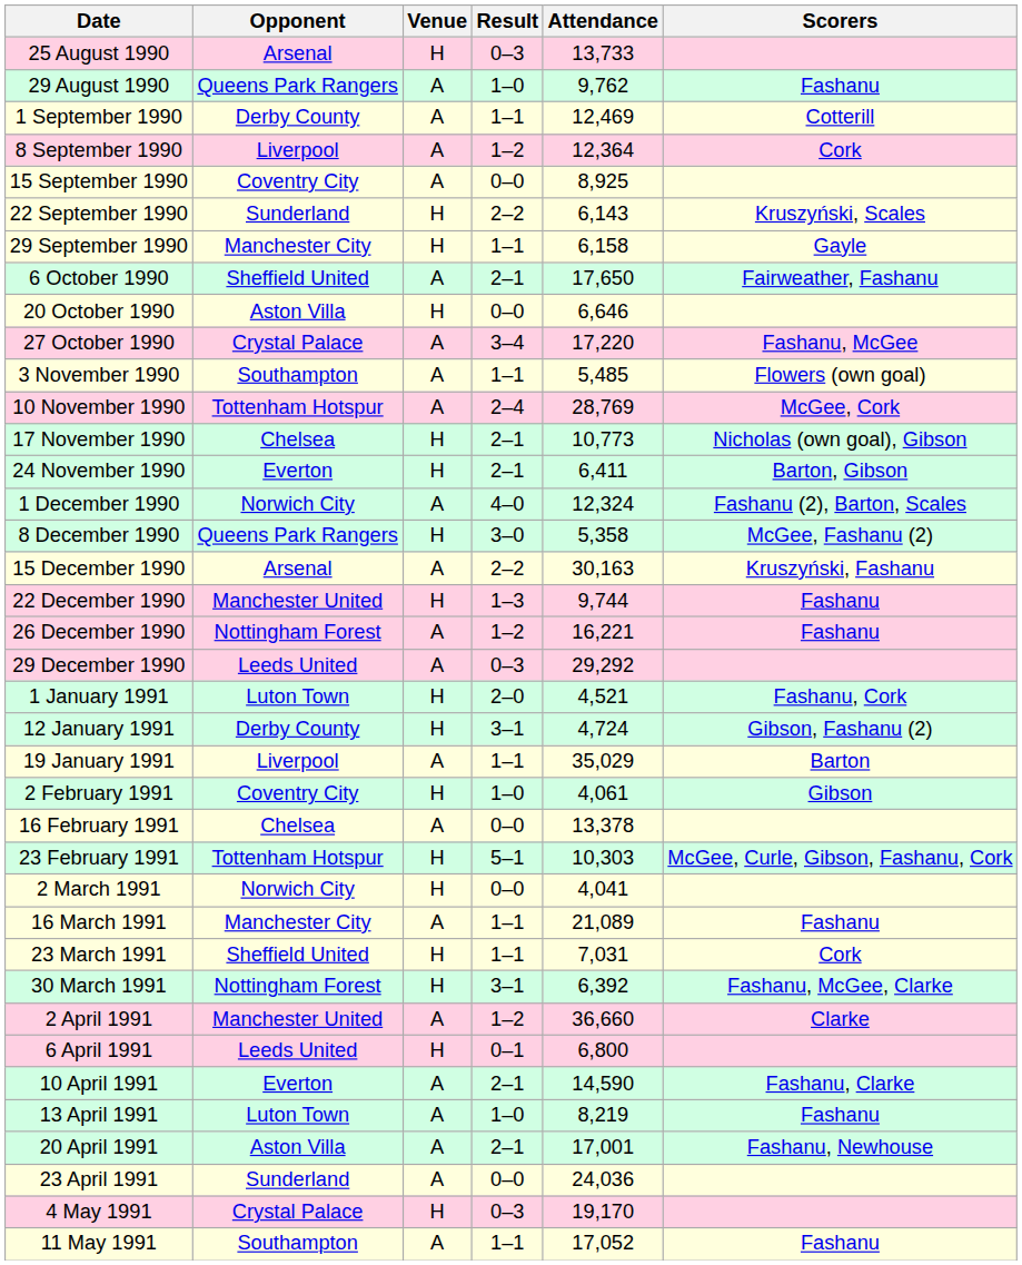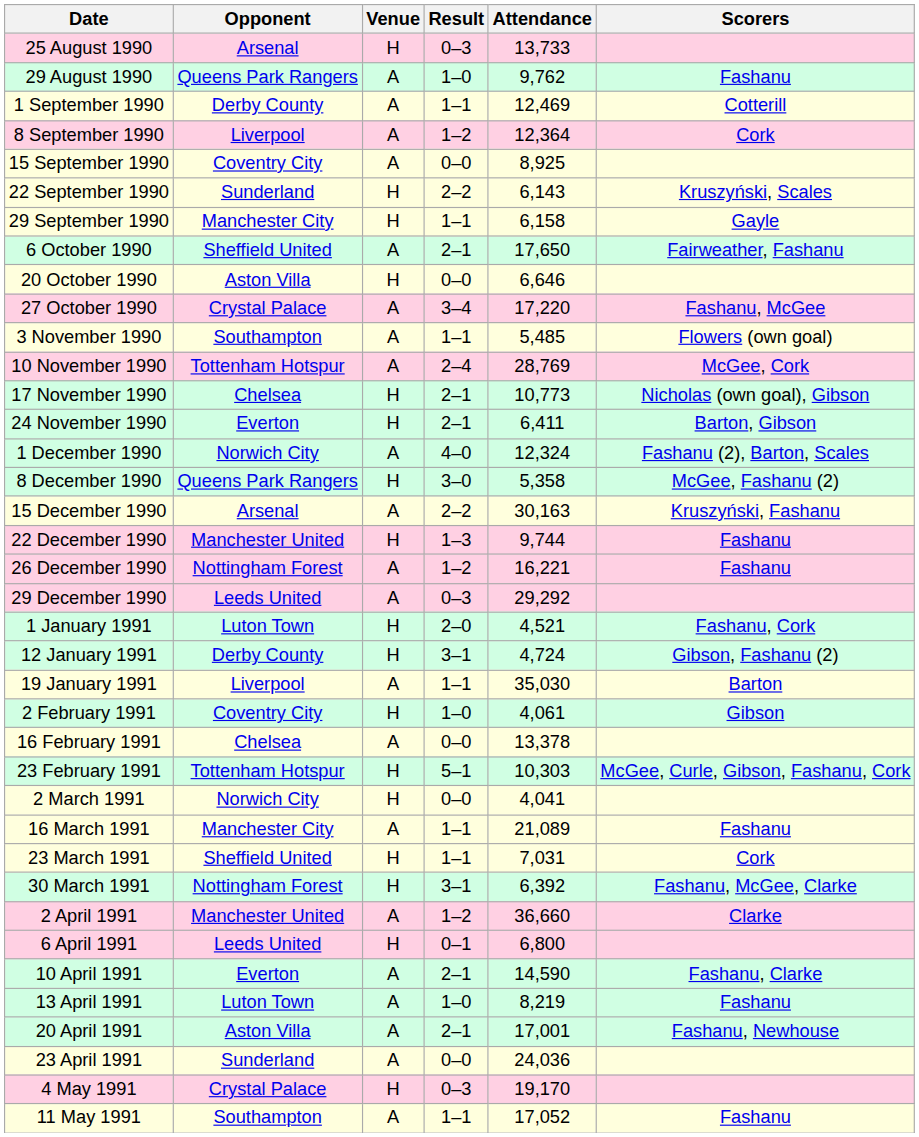 <table class="wikitable sortable" style="font-size:100%; text-align:center">
 <tr>
 <th>Date</th>
 <th>Opponent</th>
 <th>Venue</th>
 <th>Result</th>
 <th>Attendance</th>
 <th>Scorers</th>
 </tr>
 <tr style="background-color: #ffd0e3;">
 <td>25 August 1990</td>
 <td><a href='#'>Arsenal</a></td>
 <td>H</td>
 <td>0–3</td>
 <td>13,733</td>
 <td></td>
 </tr>
 <tr style="background-color: #d0ffe3;">
 <td>29 August 1990</td>
 <td><a href='#'>Queens Park Rangers</a></td>
 <td>A</td>
 <td>1–0</td>
 <td>9,762</td>
 <td><a href='#'>Fashanu</a></td>
 </tr>
 <tr style="background-color: #ffffdd;">
 <td>1 September 1990</td>
 <td><a href='#'>Derby County</a></td>
 <td>A</td>
 <td>1–1</td>
 <td>12,469</td>
 <td><a href='#'>Cotterill</a></td>
 </tr>
 <tr style="background-color: #ffd0e3;">
 <td>8 September 1990</td>
 <td><a href='#'>Liverpool</a></td>
 <td>A</td>
 <td>1–2</td>
 <td>12,364</td>
 <td><a href='#'>Cork</a></td>
 </tr>
 <tr style="background-color: #ffffdd;">
 <td>15 September 1990</td>
 <td><a href='#'>Coventry City</a></td>
 <td>A</td>
 <td>0–0</td>
 <td>8,925</td>
 <td></td>
 </tr>
 <tr style="background-color: #ffffdd;">
 <td>22 September 1990</td>
 <td><a href='#'>Sunderland</a></td>
 <td>H</td>
 <td>2–2</td>
 <td>6,143</td>
 <td><a href='#'>Kruszyński</a>, <a href='#'>Scales</a></td>
 </tr>
 <tr style="background-color: #ffffdd;">
 <td>29 September 1990</td>
 <td><a href='#'>Manchester City</a></td>
 <td>H</td>
 <td>1–1</td>
 <td>6,158</td>
 <td><a href='#'>Gayle</a></td>
 </tr>
 <tr style="background-color: #d0ffe3;">
 <td>6 October 1990</td>
 <td><a href='#'>Sheffield United</a></td>
 <td>A</td>
 <td>2–1</td>
 <td>17,650</td>
 <td><a href='#'>Fairweather</a>, <a href='#'>Fashanu</a></td>
 </tr>
 <tr style="background-color: #ffffdd;">
 <td>20 October 1990</td>
 <td><a href='#'>Aston Villa</a></td>
 <td>H</td>
 <td>0–0</td>
 <td>6,646</td>
 <td></td>
 </tr>
 <tr style="background-color: #ffd0e3;">
 <td>27 October 1990</td>
 <td><a href='#'>Crystal Palace</a></td>
 <td>A</td>
 <td>3–4</td>
 <td>17,220</td>
 <td><a href='#'>Fashanu</a>, <a href='#'>McGee</a></td>
 </tr>
 <tr style="background-color: #ffffdd;">
 <td>3 November 1990</td>
 <td><a href='#'>Southampton</a></td>
 <td>A</td>
 <td>1–1</td>
 <td>5,485</td>
 <td><a href='#'>Flowers</a> (own goal)</td>
 </tr>
 <tr style="background-color: #ffd0e3;">
 <td>10 November 1990</td>
 <td><a href='#'>Tottenham Hotspur</a></td>
 <td>A</td>
 <td>2–4</td>
 <td>28,769</td>
 <td><a href='#'>McGee</a>, <a href='#'>Cork</a></td>
 </tr>
 <tr style="background-color: #d0ffe3;">
 <td>17 November 1990</td>
 <td><a href='#'>Chelsea</a></td>
 <td>H</td>
 <td>2–1</td>
 <td>10,773</td>
 <td><a href='#'>Nicholas</a> (own goal), <a href='#'>Gibson</a></td>
 </tr>
 <tr style="background-color: #d0ffe3;">
 <td>24 November 1990</td>
 <td><a href='#'>Everton</a></td>
 <td>H</td>
 <td>2–1</td>
 <td>6,411</td>
 <td><a href='#'>Barton</a>, <a href='#'>Gibson</a></td>
 </tr>
 <tr style="background-color: #d0ffe3;">
 <td>1 December 1990</td>
 <td><a href='#'>Norwich City</a></td>
 <td>A</td>
 <td>4–0</td>
 <td>12,324</td>
 <td><a href='#'>Fashanu</a> (2), <a href='#'>Barton</a>, <a href='#'>Scales</a></td>
 </tr>
 <tr style="background-color: #d0ffe3;">
 <td>8 December 1990</td>
 <td><a href='#'>Queens Park Rangers</a></td>
 <td>H</td>
 <td>3–0</td>
 <td>5,358</td>
 <td><a href='#'>McGee</a>, <a href='#'>Fashanu</a> (2)</td>
 </tr>
 <tr style="background-color: #ffffdd;">
 <td>15 December 1990</td>
 <td><a href='#'>Arsenal</a></td>
 <td>A</td>
 <td>2–2</td>
 <td>30,163</td>
 <td><a href='#'>Kruszyński</a>, <a href='#'>Fashanu</a></td>
 </tr>
 <tr style="background-color: #ffd0e3;">
 <td>22 December 1990</td>
 <td><a href='#'>Manchester United</a></td>
 <td>H</td>
 <td>1–3</td>
 <td>9,744</td>
 <td><a href='#'>Fashanu</a></td>
 </tr>
 <tr style="background-color: #ffd0e3;">
 <td>26 December 1990</td>
 <td><a href='#'>Nottingham Forest</a></td>
 <td>A</td>
 <td>1–2</td>
 <td>16,221</td>
 <td><a href='#'>Fashanu</a></td>
 </tr>
 <tr style="background-color: #ffd0e3;">
 <td>29 December 1990</td>
 <td><a href='#'>Leeds United</a></td>
 <td>A</td>
 <td>0–3</td>
 <td>29,292</td>
 <td></td>
 </tr>
 <tr style="background-color: #d0ffe3;">
 <td>1 January 1991</td>
 <td><a href='#'>Luton Town</a></td>
 <td>H</td>
 <td>2–0</td>
 <td>4,521</td>
 <td><a href='#'>Fashanu</a>, <a href='#'>Cork</a></td>
 </tr>
 <tr style="background-color: #d0ffe3;">
 <td>12 January 1991</td>
 <td><a href='#'>Derby County</a></td>
 <td>H</td>
 <td>3–1</td>
 <td>4,724</td>
 <td><a href='#'>Gibson</a>, <a href='#'>Fashanu</a> (2)</td>
 </tr>
 <tr style="background-color: #ffffdd;">
 <td>19 January 1991</td>
 <td><a href='#'>Liverpool</a></td>
 <td>A</td>
 <td>1–1</td>
-<td>35,029</td>
+<td>35,030</td>
 <td><a href='#'>Barton</a></td>
 </tr>
 <tr style="background-color: #d0ffe3;">
 <td>2 February 1991</td>
 <td><a href='#'>Coventry City</a></td>
 <td>H</td>
 <td>1–0</td>
 <td>4,061</td>
 <td><a href='#'>Gibson</a></td>
 </tr>
 <tr style="background-color: #ffffdd;">
 <td>16 February 1991</td>
 <td><a href='#'>Chelsea</a></td>
 <td>A</td>
 <td>0–0</td>
 <td>13,378</td>
 <td></td>
 </tr>
 <tr style="background-color: #d0ffe3;">
 <td>23 February 1991</td>
 <td><a href='#'>Tottenham Hotspur</a></td>
 <td>H</td>
 <td>5–1</td>
 <td>10,303</td>
 <td><a href='#'>McGee</a>, <a href='#'>Curle</a>, <a href='#'>Gibson</a>, <a href='#'>Fashanu</a>, <a href='#'>Cork</a></td>
 </tr>
 <tr style="background-color: #ffffdd;">
 <td>2 March 1991</td>
 <td><a href='#'>Norwich City</a></td>
 <td>H</td>
 <td>0–0</td>
 <td>4,041</td>
 <td></td>
 </tr>
 <tr style="background-color: #ffffdd;">
 <td>16 March 1991</td>
 <td><a href='#'>Manchester City</a></td>
 <td>A</td>
 <td>1–1</td>
 <td>21,089</td>
 <td><a href='#'>Fashanu</a></td>
 </tr>
 <tr style="background-color: #ffffdd;">
 <td>23 March 1991</td>
 <td><a href='#'>Sheffield United</a></td>
 <td>H</td>
 <td>1–1</td>
 <td>7,031</td>
 <td><a href='#'>Cork</a></td>
 </tr>
 <tr style="background-color: #d0ffe3;">
 <td>30 March 1991</td>
 <td><a href='#'>Nottingham Forest</a></td>
 <td>H</td>
 <td>3–1</td>
 <td>6,392</td>
 <td><a href='#'>Fashanu</a>, <a href='#'>McGee</a>, <a href='#'>Clarke</a></td>
 </tr>
 <tr style="background-color: #ffd0e3;">
 <td>2 April 1991</td>
 <td><a href='#'>Manchester United</a></td>
 <td>A</td>
 <td>1–2</td>
 <td>36,660</td>
 <td><a href='#'>Clarke</a></td>
 </tr>
 <tr style="background-color: #ffd0e3;">
 <td>6 April 1991</td>
 <td><a href='#'>Leeds United</a></td>
 <td>H</td>
 <td>0–1</td>
 <td>6,800</td>
 <td></td>
 </tr>
 <tr style="background-color: #d0ffe3;">
 <td>10 April 1991</td>
 <td><a href='#'>Everton</a></td>
 <td>A</td>
 <td>2–1</td>
 <td>14,590</td>
 <td><a href='#'>Fashanu</a>, <a href='#'>Clarke</a></td>
 </tr>
 <tr style="background-color: #d0ffe3;">
 <td>13 April 1991</td>
 <td><a href='#'>Luton Town</a></td>
 <td>A</td>
 <td>1–0</td>
 <td>8,219</td>
 <td><a href='#'>Fashanu</a></td>
 </tr>
 <tr style="background-color: #d0ffe3;">
 <td>20 April 1991</td>
 <td><a href='#'>Aston Villa</a></td>
 <td>A</td>
 <td>2–1</td>
 <td>17,001</td>
 <td><a href='#'>Fashanu</a>, <a href='#'>Newhouse</a></td>
 </tr>
 <tr style="background-color: #ffffdd;">
 <td>23 April 1991</td>
 <td><a href='#'>Sunderland</a></td>
 <td>A</td>
 <td>0–0</td>
 <td>24,036</td>
 <td></td>
 </tr>
 <tr style="background-color: #ffd0e3;">
 <td>4 May 1991</td>
 <td><a href='#'>Crystal Palace</a></td>
 <td>H</td>
 <td>0–3</td>
 <td>19,170</td>
 <td></td>
 </tr>
 <tr style="background-color: #ffffdd;">
 <td>11 May 1991</td>
 <td><a href='#'>Southampton</a></td>
 <td>A</td>
 <td>1–1</td>
 <td>17,052</td>
 <td><a href='#'>Fashanu</a></td>
 </tr>
 </table>
